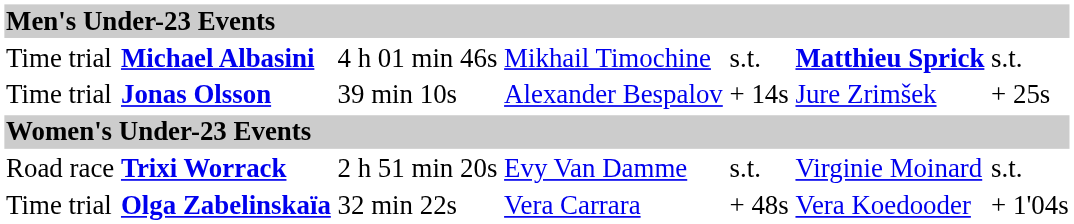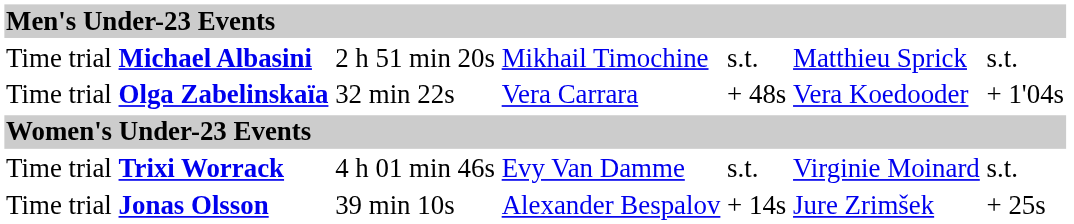 <table>
 <tr bgcolor="#cccccc">
 <td colspan=7><strong>Men's Under-23 Events</strong></td>
 </tr>
 <tr>
 <td>Time trial<br></td>
 <td><strong><a href='#'>Michael Albasini</a></strong><br><small></small></td>
-<td>4 h 01 min 46s</td>
+<td>2 h 51 min 20s</td>
 <td><a href='#'>Mikhail Timochine</a><br><small></small></td>
 <td>s.t.</td>
-<td><strong><a href='#'>Matthieu Sprick</a><br><small></small></strong></td>
+<td><a href='#'>Matthieu Sprick</a><br><small></small></td>
+<td>s.t.</td>
+</tr>
+<tr>
+<td>Time trial<br></td>
+<td><strong><a href='#'>Olga Zabelinskaïa</a></strong><br><small></small></td>
+<td>32 min 22s</td>
+<td><a href='#'>Vera Carrara</a><br><small></small></td>
+<td>+ 48s</td>
+<td><a href='#'>Vera Koedooder</a><br><small></small></td>
+<td>+ 1'04s</td>
+</tr>
+<tr bgcolor="#cccccc">
+<td colspan=7><strong>Women's Under-23 Events</strong></td>
+</tr>
+<tr>
+<td>Time trial<br></td>
+<td><strong><a href='#'>Trixi Worrack</a></strong><br><small></small></td>
+<td>4 h 01 min 46s</td>
+<td><a href='#'>Evy Van Damme</a><br><small></small></td>
+<td>s.t.</td>
+<td><a href='#'>Virginie Moinard</a><br><small></small></td>
 <td>s.t.</td>
 </tr>
 <tr>
 <td>Time trial<br></td>
 <td><strong><a href='#'>Jonas Olsson</a></strong><br><small></small></td>
 <td>39 min 10s</td>
 <td><a href='#'>Alexander Bespalov</a><br><small></small></td>
 <td>+ 14s</td>
 <td><a href='#'>Jure Zrimšek</a><br><small></small></td>
 <td>+ 25s</td>
 </tr>
-<tr bgcolor="#cccccc">
-<td colspan=7><strong>Women's Under-23 Events</strong></td>
-</tr>
-<tr>
-<td>Road race<br></td>
-<td><strong><a href='#'>Trixi Worrack</a></strong><br><small></small></td>
-<td>2 h 51 min 20s</td>
-<td><a href='#'>Evy Van Damme</a><br><small></small></td>
-<td>s.t.</td>
-<td><a href='#'>Virginie Moinard</a><br><small></small></td>
-<td>s.t.</td>
-</tr>
-<tr>
-<td>Time trial<br></td>
-<td><strong><a href='#'>Olga Zabelinskaïa</a></strong><br><small></small></td>
-<td>32 min 22s</td>
-<td><a href='#'>Vera Carrara</a><br><small></small></td>
-<td>+ 48s</td>
-<td><a href='#'>Vera Koedooder</a><br><small></small></td>
-<td>+ 1'04s</td>
-</tr>
 </table>
